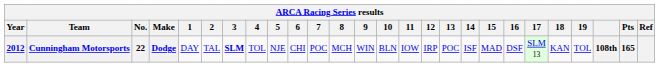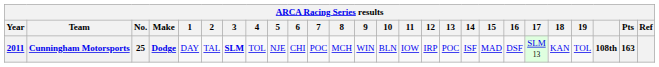 <table class="wikitable" style="text-align:center; font-size:75%">
 <tr>
 <th colspan=45><a href='#'>ARCA Racing Series</a> results</th>
 </tr>
 <tr>
 <th>Year</th>
 <th>Team</th>
 <th>No.</th>
 <th>Make</th>
 <th>1</th>
 <th>2</th>
 <th>3</th>
 <th>4</th>
 <th>5</th>
 <th>6</th>
 <th>7</th>
 <th>8</th>
 <th>9</th>
 <th>10</th>
 <th>11</th>
 <th>12</th>
 <th>13</th>
 <th>14</th>
 <th>15</th>
 <th>16</th>
 <th>17</th>
 <th>18</th>
 <th>19</th>
 <th></th>
 <th>Pts</th>
 <th>Ref</th>
 </tr>
 <tr>
-<th><a href='#'>2012</a></th>
+<th><a href='#'>2011</a></th>
 <th><a href='#'>Cunningham Motorsports</a></th>
-<th>22</th>
+<th>25</th>
 <th><a href='#'>Dodge</a></th>
 <td><a href='#'>DAY</a></td>
 <td><a href='#'>TAL</a></td>
 <td><strong><a href='#'>SLM</a></strong></td>
 <td><a href='#'>TOL</a></td>
 <td><a href='#'>NJE</a></td>
 <td><a href='#'>CHI</a></td>
 <td><a href='#'>POC</a></td>
 <td><a href='#'>MCH</a></td>
 <td><a href='#'>WIN</a></td>
 <td><a href='#'>BLN</a></td>
 <td><a href='#'>IOW</a></td>
 <td><a href='#'>IRP</a></td>
 <td><a href='#'>POC</a></td>
 <td><a href='#'>ISF</a></td>
 <td><a href='#'>MAD</a></td>
 <td><a href='#'>DSF</a></td>
 <td style="background:#DFFFDF;"><a href='#'>SLM</a><br><small>13</small></td>
 <td><a href='#'>KAN</a></td>
 <td><a href='#'>TOL</a></td>
 <th>108th</th>
-<th>165</th>
+<th>163</th>
 <th></th>
 </tr>
 </table>
